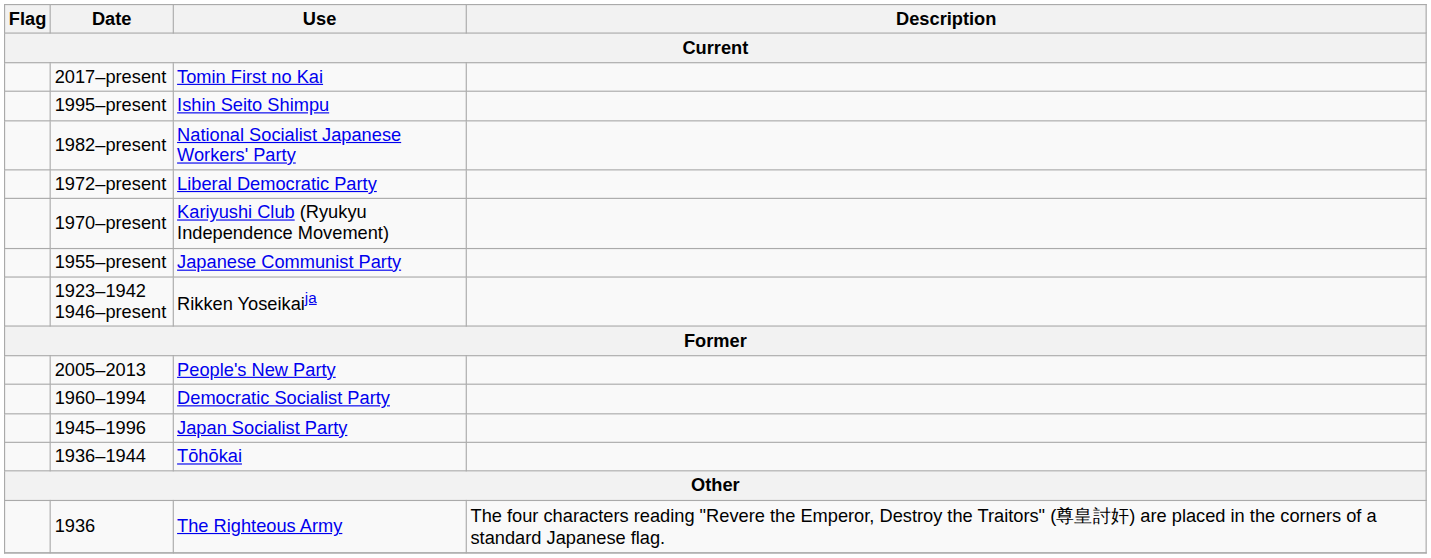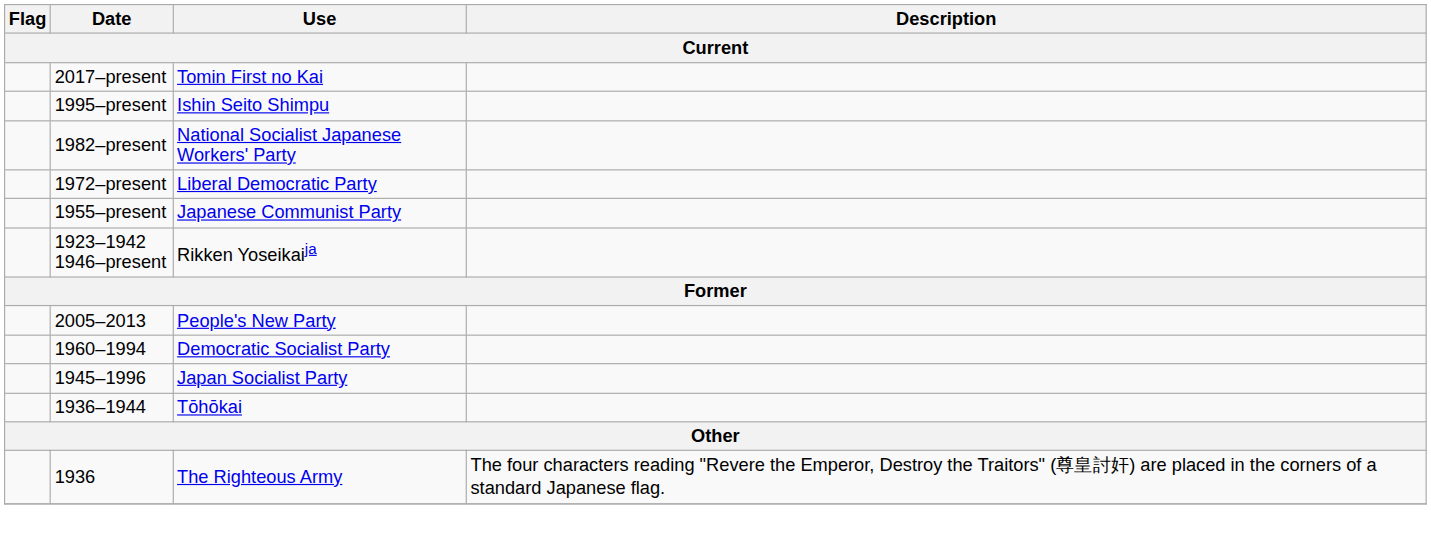 <table class="wikitable">
 <tr>
 <th>Flag</th>
 <th style="width:100px;">Date</th>
 <th style="width:250px;">Use</th>
 <th style="min-width:250px;">Description</th>
 </tr>
 <tr>
 <th colspan="4">Current</th>
 </tr>
 <tr>
 <td></td>
 <td>2017–present</td>
 <td><a href='#'>Tomin First no Kai</a></td>
 <td></td>
 </tr>
 <tr>
 <td></td>
 <td>1995–present</td>
 <td><a href='#'>Ishin Seito Shimpu</a></td>
 <td></td>
 </tr>
 <tr>
 <td style="text-align:center;"></td>
 <td>1982–present</td>
 <td><a href='#'>National Socialist Japanese Workers' Party</a></td>
 <td></td>
 </tr>
 <tr>
 <td></td>
 <td>1972–present</td>
 <td><a href='#'>Liberal Democratic Party</a></td>
-<td></td>
-</tr>
-<tr>
-<td></td>
-<td>1970–present</td>
-<td><a href='#'>Kariyushi Club</a> (Ryukyu Independence Movement)</td>
 <td></td>
 </tr>
 <tr>
 <td></td>
 <td>1955–present</td>
 <td><a href='#'>Japanese Communist Party</a></td>
 <td></td>
 </tr>
 <tr>
 <td></td>
 <td>1923–1942<br>1946–present</td>
 <td>Rikken Yoseikai<sup><a href='#'>ja</a></sup></td>
 <td></td>
 </tr>
 <tr>
 <th colspan="4">Former</th>
 </tr>
 <tr>
 <td></td>
 <td>2005–2013</td>
 <td><a href='#'>People's New Party</a></td>
 <td></td>
 </tr>
 <tr>
 <td></td>
 <td>1960–1994</td>
 <td><a href='#'>Democratic Socialist Party</a></td>
 <td></td>
 </tr>
 <tr>
 <td></td>
 <td>1945–1996</td>
 <td><a href='#'>Japan Socialist Party</a></td>
 <td></td>
 </tr>
 <tr>
 <td></td>
 <td>1936–1944</td>
 <td><a href='#'>Tōhōkai</a></td>
 <td></td>
 </tr>
 <tr>
 <th colspan="4">Other</th>
 </tr>
 <tr>
 <td></td>
 <td>1936</td>
 <td><a href='#'>The Righteous Army</a></td>
 <td>The four characters reading "Revere the Emperor, Destroy the Traitors" (尊皇討奸) are placed in the corners of a standard Japanese flag.</td>
 </tr>
 <tr>
 </tr>
 </table>
